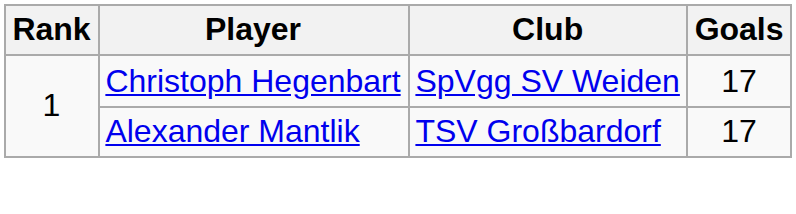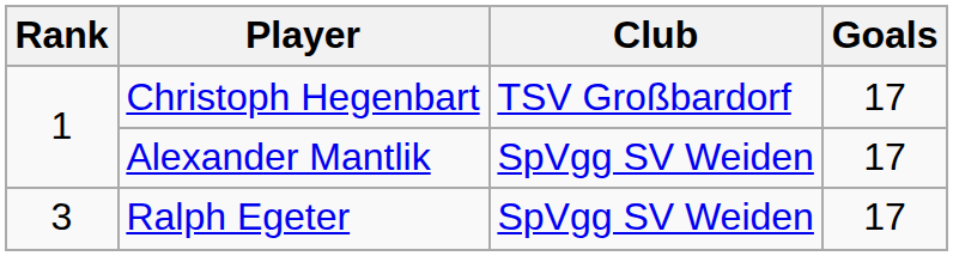 <table class="wikitable" style="text-align:center">
 <tr>
 <th>Rank</th>
 <th>Player</th>
 <th>Club</th>
 <th>Goals</th>
 </tr>
 <tr>
 <td rowspan="2">1</td>
 <td align="left"> <a href='#'>Christoph Hegenbart</a></td>
+<td align="left"><a href='#'>TSV Großbardorf</a></td>
+<td>17</td>
+</tr>
+<tr>
+<td align="left"> <a href='#'>Alexander Mantlik</a></td>
 <td align="left"><a href='#'>SpVgg SV Weiden</a></td>
 <td>17</td>
 </tr>
 <tr>
-<td align="left"> <a href='#'>Alexander Mantlik</a></td>
-<td align="left"><a href='#'>TSV Großbardorf</a></td>
+<td>3</td>
+<td align="left"> <a href='#'>Ralph Egeter</a></td>
+<td align="left"><a href='#'>SpVgg SV Weiden</a></td>
 <td>17</td>
 </tr>
 </table>
